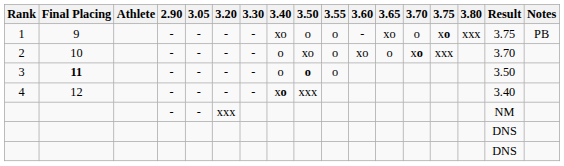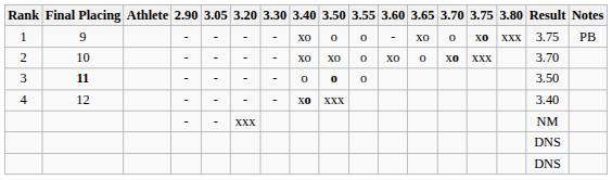 <table class="wikitable" style="text-align:center">
 <tr>
 <th>Rank</th>
 <th>Final Placing</th>
 <th>Athlete</th>
 <th>2.90</th>
 <th>3.05</th>
 <th>3.20</th>
 <th>3.30</th>
 <th>3.40</th>
 <th>3.50</th>
 <th>3.55</th>
 <th>3.60</th>
 <th>3.65</th>
 <th>3.70</th>
 <th>3.75</th>
 <th>3.80</th>
 <th>Result</th>
 <th>Notes</th>
 </tr>
 <tr>
 <td>1</td>
 <td>9</td>
 <td align=left></td>
 <td>-</td>
 <td>-</td>
 <td>-</td>
 <td>-</td>
 <td>xo</td>
 <td>o</td>
 <td>o</td>
 <td>-</td>
 <td>xo</td>
 <td>o</td>
 <td>x<strong>o</strong></td>
 <td>xxx</td>
 <td>3.75</td>
 <td>PB</td>
 </tr>
 <tr>
 <td>2</td>
 <td>10</td>
 <td align=left></td>
 <td>-</td>
 <td>-</td>
 <td>-</td>
 <td>-</td>
-<td>o</td>
+<td>xo</td>
 <td>xo</td>
 <td>o</td>
 <td>xo</td>
 <td>o</td>
 <td>x<strong>o</strong></td>
 <td>xxx</td>
 <td></td>
 <td>3.70</td>
 <td></td>
 </tr>
 <tr>
 <td>3</td>
 <td><strong>11</strong></td>
 <td align=left></td>
 <td>-</td>
 <td>-</td>
 <td>-</td>
 <td>-</td>
 <td>o</td>
 <td><strong>o</strong></td>
 <td>o</td>
 <td></td>
 <td></td>
 <td></td>
 <td></td>
 <td></td>
 <td>3.50</td>
 <td></td>
 </tr>
 <tr>
 <td>4</td>
 <td>12</td>
 <td align=left></td>
 <td>-</td>
 <td>-</td>
 <td>-</td>
 <td>-</td>
 <td>x<strong>o</strong></td>
 <td>xxx</td>
 <td></td>
 <td></td>
 <td></td>
 <td></td>
 <td></td>
 <td></td>
 <td>3.40</td>
 <td></td>
 </tr>
 <tr>
 <td></td>
 <td></td>
 <td align=left></td>
 <td>-</td>
 <td>-</td>
 <td>xxx</td>
 <td></td>
 <td></td>
 <td></td>
 <td></td>
 <td></td>
 <td></td>
 <td></td>
 <td></td>
 <td></td>
 <td>NM</td>
 <td></td>
 </tr>
 <tr>
 <td></td>
 <td></td>
 <td align=left></td>
 <td></td>
 <td></td>
 <td></td>
 <td></td>
 <td></td>
 <td></td>
 <td></td>
 <td></td>
 <td></td>
 <td></td>
 <td></td>
 <td></td>
 <td>DNS</td>
 <td></td>
 </tr>
 <tr>
 <td></td>
 <td></td>
 <td align=left></td>
 <td></td>
 <td></td>
 <td></td>
 <td></td>
 <td></td>
 <td></td>
 <td></td>
 <td></td>
 <td></td>
 <td></td>
 <td></td>
 <td></td>
 <td>DNS</td>
 <td></td>
 </tr>
 </table>
